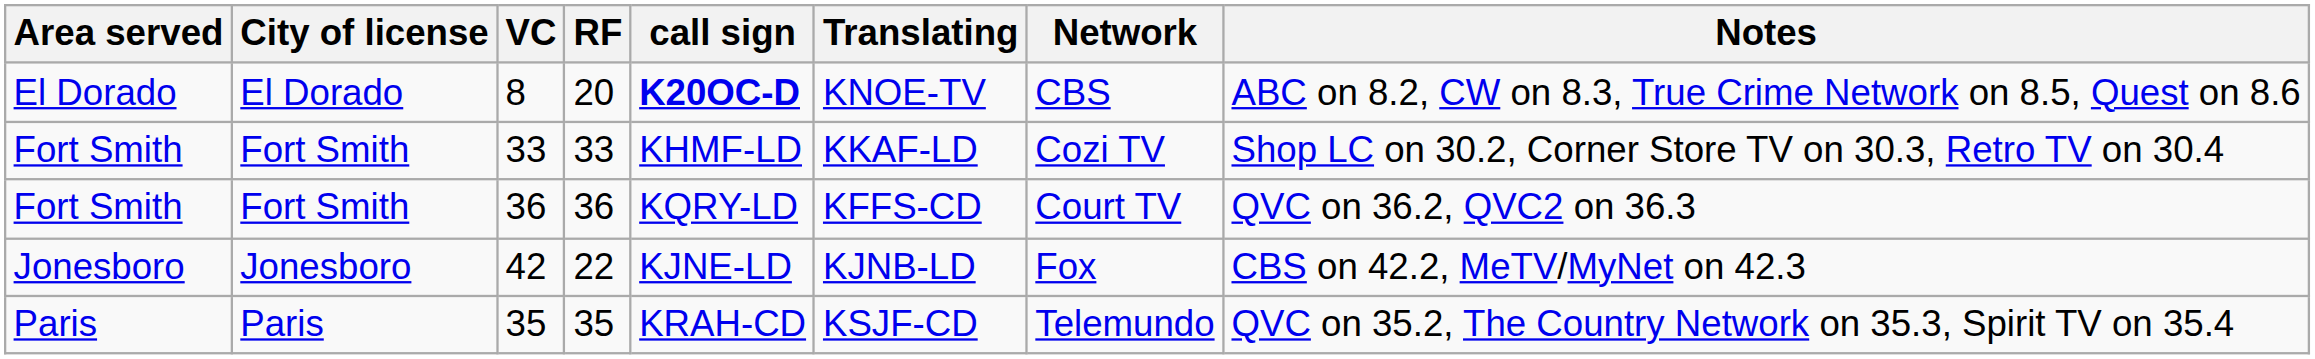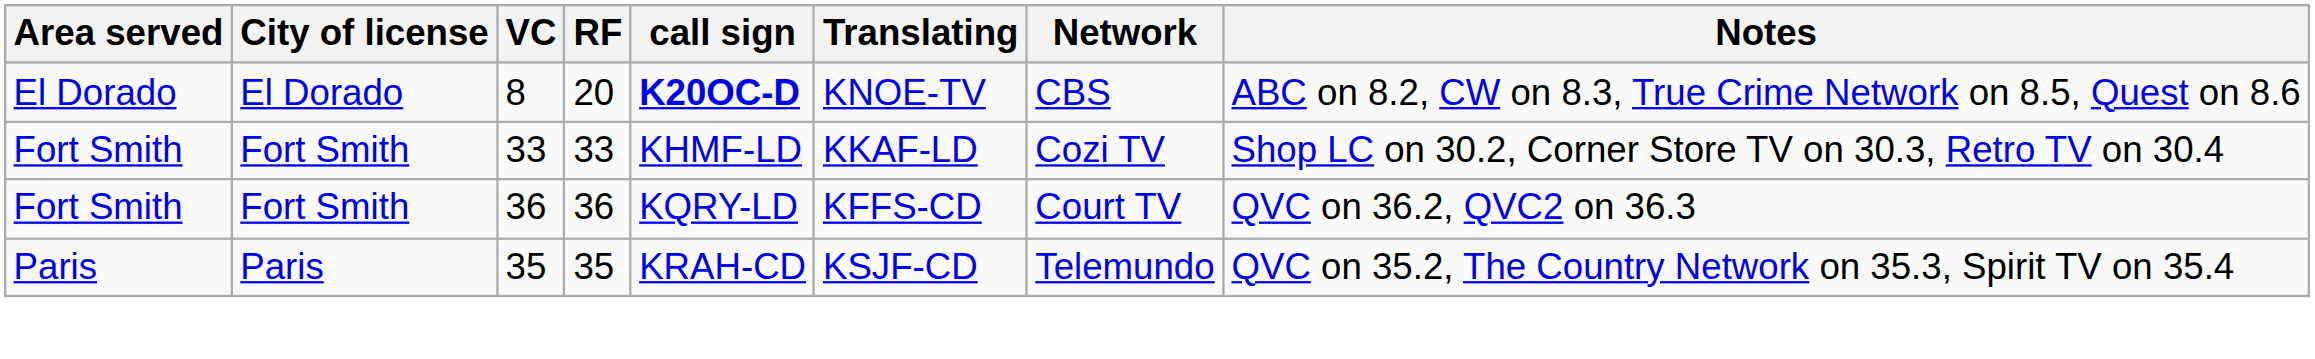 <table class="sortable wikitable" style="margin: 1em 1em 1em 0; background: #f9f9f9;">
 <tr>
 <th>Area served</th>
 <th>City of license</th>
 <th>VC</th>
 <th>RF</th>
 <th>call sign</th>
 <th>Translating</th>
 <th>Network</th>
 <th class="unsortable">Notes</th>
 </tr>
 <tr style="vertical-align: top; text-align: left;">
 <td><a href='#'>El Dorado</a></td>
 <td><a href='#'>El Dorado</a></td>
 <td>8</td>
 <td>20</td>
 <td><strong><a href='#'>K20OC-D</a></strong></td>
 <td><a href='#'>KNOE-TV</a></td>
 <td><a href='#'>CBS</a></td>
 <td><a href='#'>ABC</a> on 8.2, <a href='#'>CW</a> on 8.3, <a href='#'>True Crime Network</a> on 8.5, <a href='#'>Quest</a> on 8.6</td>
 </tr>
 <tr style="vertical-align: top; text-align: left;">
 <td><a href='#'>Fort Smith</a></td>
 <td><a href='#'>Fort Smith</a></td>
 <td>33</td>
 <td>33</td>
 <td><a href='#'>KHMF-LD</a></td>
 <td><a href='#'>KKAF-LD</a></td>
 <td><a href='#'>Cozi TV</a></td>
 <td><a href='#'>Shop LC</a> on 30.2, Corner Store TV on 30.3, <a href='#'>Retro TV</a> on 30.4</td>
 </tr>
 <tr style="vertical-align: top; text-align: left;">
 <td><a href='#'>Fort Smith</a></td>
 <td><a href='#'>Fort Smith</a></td>
 <td>36</td>
 <td>36</td>
 <td><a href='#'>KQRY-LD</a></td>
 <td><a href='#'>KFFS-CD</a></td>
 <td><a href='#'>Court TV</a></td>
 <td><a href='#'>QVC</a> on 36.2, <a href='#'>QVC2</a> on 36.3</td>
 </tr>
 <tr style="vertical-align: top; text-align: left;">
-<td><a href='#'>Jonesboro</a></td>
-<td><a href='#'>Jonesboro</a></td>
-<td>42</td>
-<td>22</td>
-<td><a href='#'>KJNE-LD</a></td>
-<td><a href='#'>KJNB-LD</a></td>
-<td><a href='#'>Fox</a></td>
-<td><a href='#'>CBS</a> on 42.2, <a href='#'>MeTV</a>/<a href='#'>MyNet</a> on 42.3</td>
-</tr>
-<tr style="vertical-align: top; text-align: left;">
 <td><a href='#'>Paris</a></td>
 <td><a href='#'>Paris</a></td>
 <td>35</td>
 <td>35</td>
 <td><a href='#'>KRAH-CD</a></td>
 <td><a href='#'>KSJF-CD</a></td>
 <td><a href='#'>Telemundo</a></td>
 <td><a href='#'>QVC</a> on 35.2, <a href='#'>The Country Network</a> on 35.3, Spirit TV on 35.4</td>
 </tr>
 </table>
